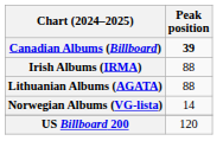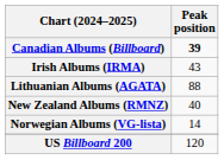 <table class="wikitable sortable plainrowheaders" style="text-align:center">
 <tr>
 <th scope="col">Chart (2024–2025)</th>
 <th scope="col">Peak<br>position</th>
 </tr>
 <tr>
 <th scope="row"><a href='#'>Canadian Albums</a> (<em><a href='#'>Billboard</a></em>)</th>
 <td><strong>39</strong></td>
 </tr>
 <tr>
 <th scope="row">Irish Albums (<a href='#'>IRMA</a>)</th>
-<td>88</td>
+<td>43</td>
 </tr>
 <tr>
 <th scope="row">Lithuanian Albums (<a href='#'>AGATA</a>)</th>
 <td>88</td>
+</tr>
+<tr>
+<th scope="row">New Zealand Albums (<a href='#'>RMNZ</a>)</th>
+<td>40</td>
 </tr>
 <tr>
 <th scope="row">Norwegian Albums (<a href='#'>VG-lista</a>)</th>
 <td>14</td>
 </tr>
 <tr>
 </tr>
 <tr>
 </tr>
 <tr>
 <th scope="row">US <a href='#'><em>Billboard</em> 200</a></th>
 <td>120</td>
 </tr>
 </table>
